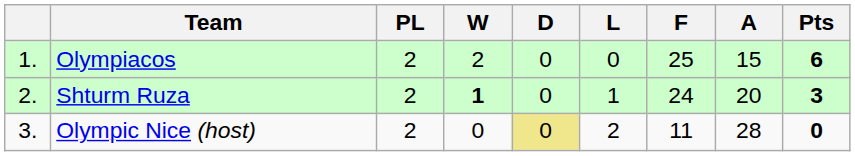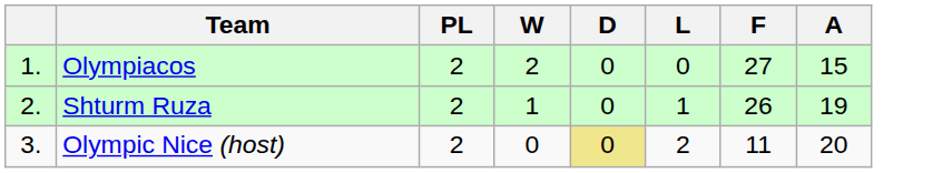 <table class="wikitable" border="1" style="text-align:center">
 <tr>
 <th width=25></th>
 <th width=220>Team</th>
 <th width=40>PL</th>
 <th width=40>W</th>
 <th width=40>D</th>
 <th width=40>L</th>
 <th width=40>F</th>
 <th width=40>A</th>
-<th width=40>Pts</th>
 </tr>
 <tr style="background:#cfc;">
 <td>1.</td>
 <td align=left> <a href='#'>Olympiacos</a></td>
 <td>2</td>
 <td>2</td>
 <td>0</td>
 <td>0</td>
-<td>25</td>
+<td>27</td>
 <td>15</td>
-<td><strong>6</strong></td>
 </tr>
 <tr style="background:#cfc;">
 <td>2.</td>
 <td align=left> <a href='#'>Shturm Ruza</a></td>
 <td>2</td>
-<td><strong>1</strong></td>
+<td>1</td>
 <td>0</td>
 <td>1</td>
-<td>24</td>
-<td>20</td>
-<td><strong>3</strong></td>
+<td>26</td>
+<td>19</td>
 </tr>
 <tr>
 <td>3.</td>
 <td align=left> <a href='#'>Olympic Nice</a> <em>(host)</em></td>
 <td>2</td>
 <td>0</td>
 <td style="background: khaki;">0</td>
 <td>2</td>
 <td>11</td>
-<td>28</td>
-<td><strong>0</strong></td>
+<td>20</td>
 </tr>
 </table>
